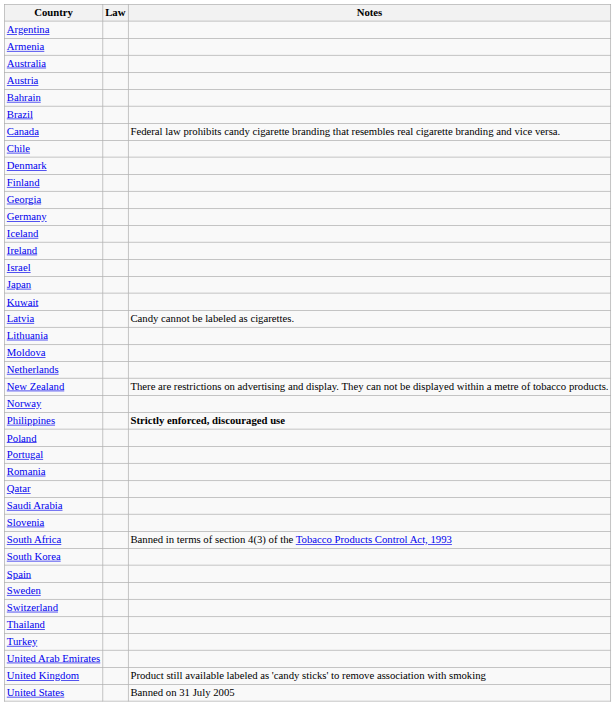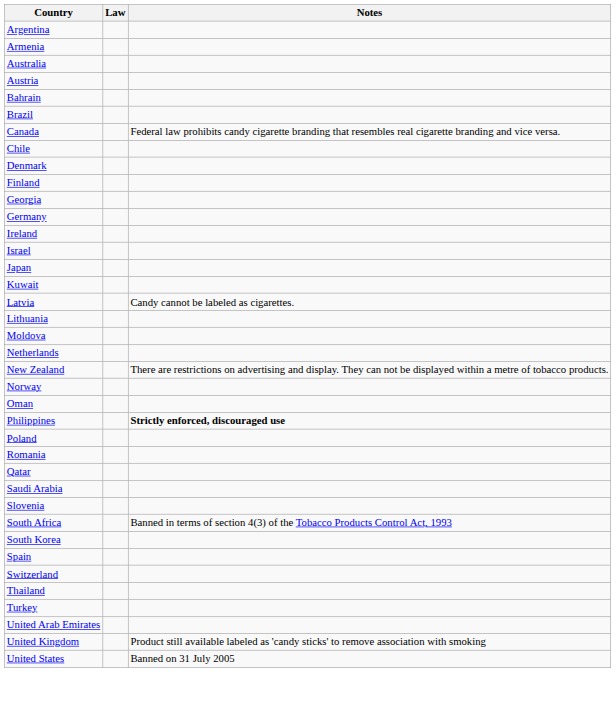 <table class="wikitable sortable">
 <tr>
 <th>Country</th>
 <th>Law</th>
 <th class=unsortable>Notes</th>
 </tr>
 <tr>
 <td><a href='#'>Argentina</a></td>
 <td></td>
 <td></td>
 </tr>
 <tr>
 <td><a href='#'>Armenia</a></td>
 <td></td>
 <td></td>
 </tr>
 <tr>
 <td><a href='#'>Australia</a></td>
 <td></td>
 <td></td>
 </tr>
 <tr>
 <td><a href='#'>Austria</a></td>
 <td></td>
 <td></td>
 </tr>
 <tr>
 <td><a href='#'>Bahrain</a></td>
 <td></td>
 <td></td>
 </tr>
 <tr>
 <td><a href='#'>Brazil</a></td>
 <td></td>
 <td></td>
 </tr>
 <tr>
 <td><a href='#'>Canada</a></td>
 <td></td>
 <td>Federal law prohibits candy cigarette branding that resembles real cigarette branding and vice versa.</td>
 </tr>
 <tr>
 <td><a href='#'>Chile</a></td>
 <td></td>
 <td></td>
 </tr>
 <tr>
 <td><a href='#'>Denmark</a></td>
 <td></td>
 <td></td>
 </tr>
 <tr>
 <td><a href='#'>Finland</a></td>
 <td></td>
 <td></td>
 </tr>
 <tr>
 <td><a href='#'>Georgia</a></td>
 <td></td>
 <td></td>
 </tr>
 <tr>
 <td><a href='#'>Germany</a></td>
 <td></td>
 <td></td>
 </tr>
 <tr>
-<td><a href='#'>Iceland</a></td>
-<td></td>
-<td></td>
-</tr>
-<tr>
 <td><a href='#'>Ireland</a></td>
 <td></td>
 <td></td>
 </tr>
 <tr>
 <td><a href='#'>Israel</a></td>
 <td></td>
 <td></td>
 </tr>
 <tr>
 <td><a href='#'>Japan</a></td>
 <td></td>
 <td></td>
 </tr>
 <tr>
 <td><a href='#'>Kuwait</a></td>
 <td></td>
 <td></td>
 </tr>
 <tr>
 <td><a href='#'>Latvia</a></td>
 <td></td>
 <td>Candy cannot be labeled as cigarettes.</td>
 </tr>
 <tr>
 <td><a href='#'>Lithuania</a></td>
 <td></td>
 <td></td>
 </tr>
 <tr>
 <td><a href='#'>Moldova</a></td>
 <td></td>
 <td></td>
 </tr>
 <tr>
 <td><a href='#'>Netherlands</a></td>
 <td></td>
 <td></td>
 </tr>
 <tr>
 <td><a href='#'>New Zealand</a></td>
 <td></td>
 <td>There are restrictions on advertising and display. They can not be displayed within a metre of tobacco products.</td>
 </tr>
 <tr>
 <td><a href='#'>Norway</a></td>
 <td></td>
 <td></td>
 </tr>
 <tr>
+<td><a href='#'>Oman</a></td>
+<td></td>
+<td></td>
+</tr>
+<tr>
 <td><a href='#'>Philippines</a></td>
 <td></td>
 <td><strong>Strictly enforced, discouraged use</strong></td>
 </tr>
 <tr>
 <td><a href='#'>Poland</a></td>
-<td></td>
-<td></td>
-</tr>
-<tr>
-<td><a href='#'>Portugal</a></td>
 <td></td>
 <td></td>
 </tr>
 <tr>
 <td><a href='#'>Romania</a></td>
 <td></td>
 <td></td>
 </tr>
 <tr>
 <td><a href='#'>Qatar</a></td>
 <td></td>
 <td></td>
 </tr>
 <tr>
 <td><a href='#'>Saudi Arabia</a></td>
 <td></td>
 <td></td>
 </tr>
 <tr>
 <td><a href='#'>Slovenia</a></td>
 <td></td>
 <td></td>
 </tr>
 <tr>
 <td><a href='#'>South Africa</a></td>
 <td></td>
 <td>Banned in terms of section 4(3) of the <a href='#'>Tobacco Products Control Act, 1993</a></td>
 </tr>
 <tr>
 <td><a href='#'>South Korea</a></td>
 <td></td>
 <td></td>
 </tr>
 <tr>
 <td><a href='#'>Spain</a></td>
 <td></td>
 <td></td>
 </tr>
 <tr>
-<td><a href='#'>Sweden</a></td>
-<td></td>
-<td></td>
-</tr>
-<tr>
 <td><a href='#'>Switzerland</a></td>
 <td></td>
 <td></td>
 </tr>
 <tr>
 <td><a href='#'>Thailand</a></td>
 <td></td>
 <td></td>
 </tr>
 <tr>
 <td><a href='#'>Turkey</a></td>
 <td></td>
 <td></td>
 </tr>
 <tr>
 <td><a href='#'>United Arab Emirates</a></td>
 <td></td>
 <td></td>
 </tr>
 <tr>
 <td><a href='#'>United Kingdom</a></td>
 <td></td>
 <td>Product still available labeled as 'candy sticks' to remove association with smoking</td>
 </tr>
 <tr>
 <td><a href='#'>United States</a></td>
 <td></td>
 <td>Banned on 31 July 2005</td>
 </tr>
 </table>
